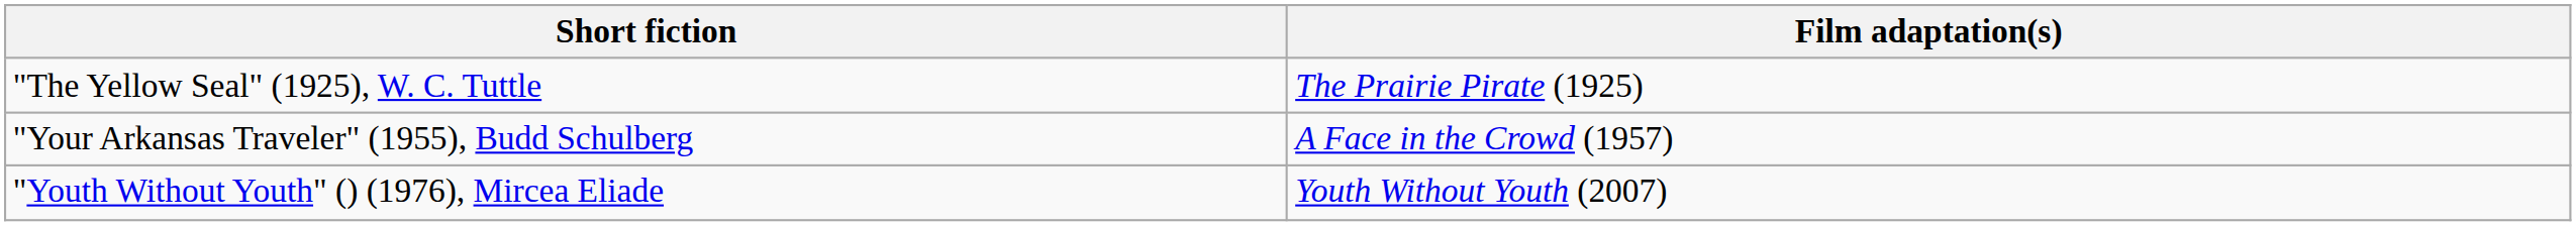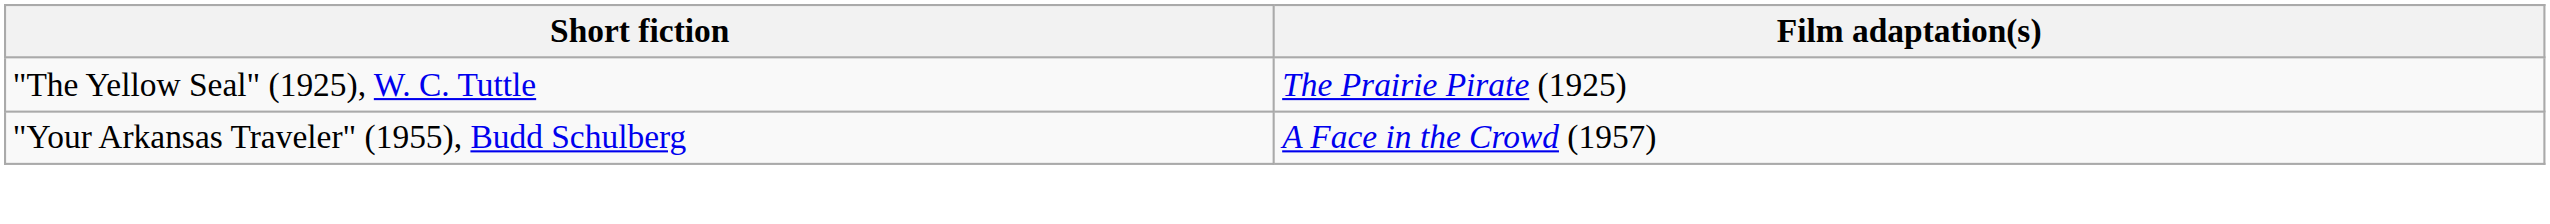 <table class="wikitable">
 <tr>
 <th width="600">Short fiction</th>
 <th width="600">Film adaptation(s)</th>
 </tr>
 <tr>
 <td>"The Yellow Seal" (1925), <a href='#'>W. C. Tuttle</a></td>
 <td><em><a href='#'>The Prairie Pirate</a></em> (1925)</td>
 </tr>
 <tr>
 <td>"Your Arkansas Traveler" (1955), <a href='#'>Budd Schulberg</a></td>
 <td><em><a href='#'>A Face in the Crowd</a></em> (1957)</td>
 </tr>
-<tr>
-<td>"<a href='#'>Youth Without Youth</a>" () (1976), <a href='#'>Mircea Eliade</a></td>
-<td><em><a href='#'>Youth Without Youth</a></em> (2007)</td>
-</tr>
 </table>
